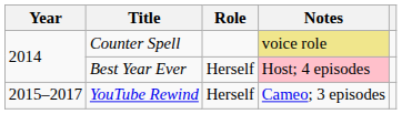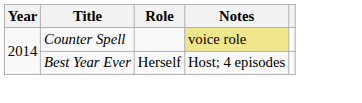 <table class="wikitable sortable">
 <tr>
 <th scope="col">Year</th>
 <th>Title</th>
 <th scope="col">Role</th>
 <th scope="col">Notes</th>
 <th class="unsortable"></th>
 </tr>
 <tr>
 <td rowspan="2">2014</td>
 <td><em>Counter Spell</em></td>
 <td></td>
 <td style="background: khaki;">voice role</td>
 <td style="text-align:center"></td>
 </tr>
 <tr>
 <td><em>Best Year Ever</em></td>
 <td>Herself</td>
-<td style="background: pink;">Host; 4 episodes</td>
-<td style="text-align:center"></td>
-</tr>
-<tr>
-<td>2015–2017</td>
-<td><em><a href='#'>YouTube Rewind</a></em></td>
-<td>Herself</td>
-<td><a href='#'>Cameo</a>; 3 episodes</td>
+<td>Host; 4 episodes</td>
 <td style="text-align:center"></td>
 </tr>
 </table>
